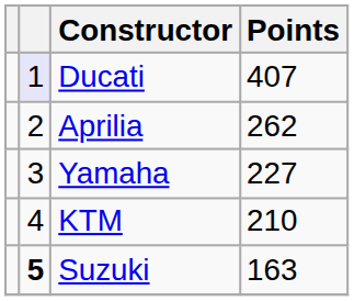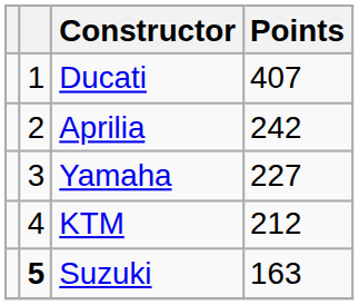 <table class="wikitable" style="font-size: 85%;">
 <tr>
 <th></th>
 <th></th>
 <th>Constructor</th>
 <th>Points</th>
 </tr>
 <tr>
 <td></td>
-<td align=center style="background: lavender;">1</td>
+<td align=center>1</td>
 <td> <a href='#'>Ducati</a></td>
 <td align=left>407</td>
 </tr>
 <tr>
 <td></td>
 <td align=center>2</td>
 <td> <a href='#'>Aprilia</a></td>
-<td align=left>262</td>
+<td align=left>242</td>
 </tr>
 <tr>
 <td></td>
 <td align=center>3</td>
 <td> <a href='#'>Yamaha</a></td>
 <td align=left>227</td>
 </tr>
 <tr>
 <td></td>
 <td align=center>4</td>
 <td> <a href='#'>KTM</a></td>
-<td align=left>210</td>
+<td align=left>212</td>
 </tr>
 <tr>
 <td></td>
 <td align=center><strong>5</strong></td>
 <td> <a href='#'>Suzuki</a></td>
 <td align=left>163</td>
 </tr>
 <tr>
 </tr>
 </table>
